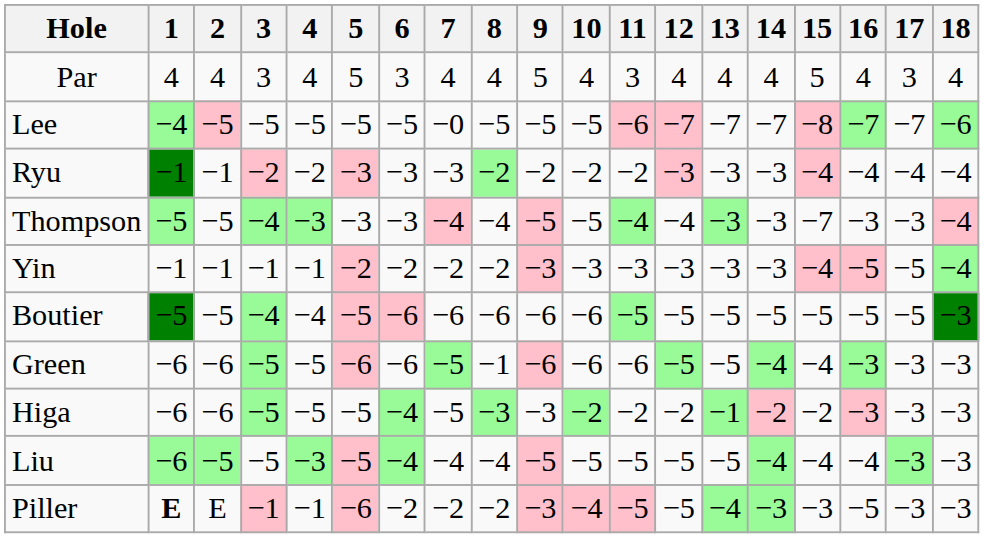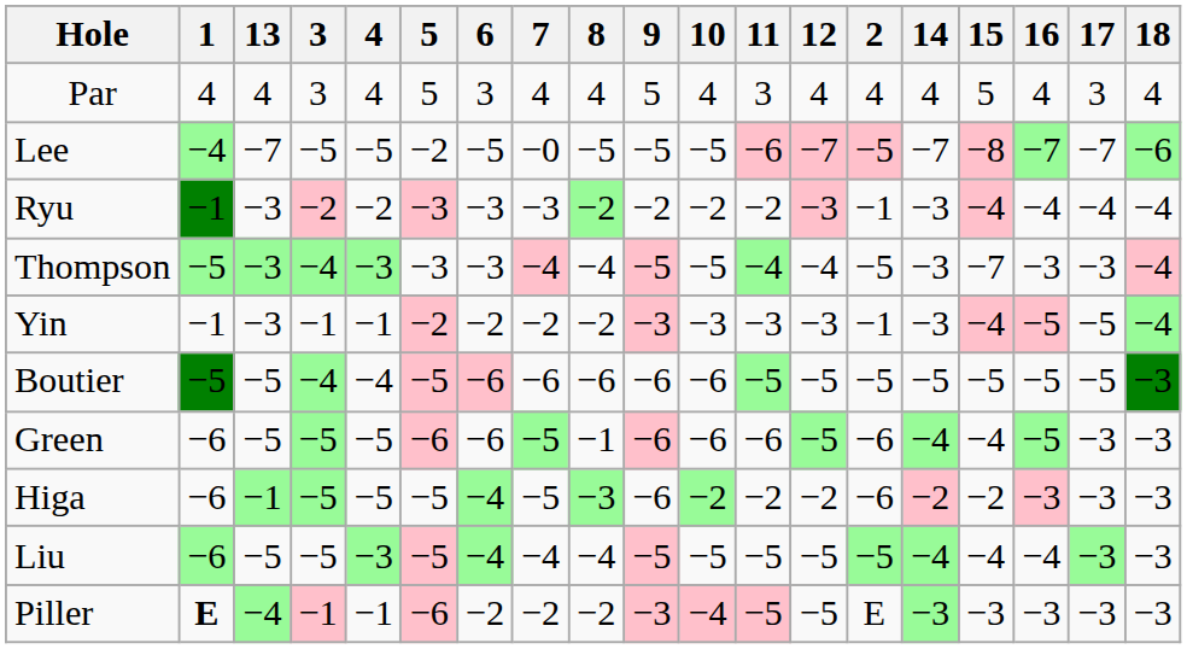 <table class="wikitable" style="text-align:center">
 <tr>
 <th>Hole</th>
 <th>1</th>
-<th>2</th>
+<th>13</th>
 <th>3</th>
 <th>4</th>
 <th>5</th>
 <th>6</th>
 <th>7</th>
 <th>8</th>
 <th>9</th>
 <th>10</th>
 <th>11</th>
 <th>12</th>
-<th>13</th>
+<th>2</th>
 <th>14</th>
 <th>15</th>
 <th>16</th>
 <th>17</th>
 <th>18</th>
 </tr>
 <tr>
 <td>Par</td>
 <td>4</td>
 <td>4</td>
 <td>3</td>
 <td>4</td>
 <td>5</td>
 <td>3</td>
 <td>4</td>
 <td>4</td>
 <td>5</td>
 <td>4</td>
 <td>3</td>
 <td>4</td>
 <td>4</td>
 <td>4</td>
 <td>5</td>
 <td>4</td>
 <td>3</td>
 <td>4</td>
 </tr>
 <tr>
 <td align=left> Lee</td>
 <td style="background: PaleGreen;">−4</td>
-<td style="background: Pink;">−5</td>
+<td>−7</td>
 <td>−5</td>
 <td>−5</td>
-<td>−5</td>
+<td>−2</td>
 <td>−5</td>
 <td>−0</td>
 <td>−5</td>
 <td>−5</td>
 <td>−5</td>
 <td style="background: Pink;">−6</td>
 <td style="background: Pink;">−7</td>
-<td>−7</td>
+<td style="background: Pink;">−5</td>
 <td>−7</td>
 <td style="background: Pink;">−8</td>
 <td style="background: PaleGreen;">−7</td>
 <td>−7</td>
 <td style="background: PaleGreen;">−6</td>
 </tr>
 <tr>
 <td align=left> Ryu</td>
 <td style="background: Green;">−1</td>
-<td>−1</td>
+<td>−3</td>
 <td style="background: Pink;">−2</td>
 <td>−2</td>
 <td style="background: Pink;">−3</td>
 <td>−3</td>
 <td>−3</td>
 <td style="background: PaleGreen;">−2</td>
 <td>−2</td>
 <td>−2</td>
 <td>−2</td>
 <td style="background: Pink;">−3</td>
-<td>−3</td>
+<td>−1</td>
 <td>−3</td>
 <td style="background: Pink;">−4</td>
 <td>−4</td>
 <td>−4</td>
 <td>−4</td>
 </tr>
 <tr>
 <td align=left> Thompson</td>
 <td style="background: PaleGreen;">−5</td>
-<td>−5</td>
+<td style="background: PaleGreen;">−3</td>
 <td style="background: PaleGreen;">−4</td>
 <td style="background: PaleGreen;">−3</td>
 <td>−3</td>
 <td>−3</td>
 <td style="background: Pink;">−4</td>
 <td>−4</td>
 <td style="background: Pink;">−5</td>
 <td>−5</td>
 <td style="background: PaleGreen;">−4</td>
 <td>−4</td>
-<td style="background: PaleGreen;">−3</td>
+<td>−5</td>
 <td>−3</td>
 <td>−7</td>
 <td>−3</td>
 <td>−3</td>
 <td style="background: Pink;">−4</td>
 </tr>
 <tr>
 <td align=left> Yin</td>
 <td>−1</td>
-<td>−1</td>
+<td>−3</td>
 <td>−1</td>
 <td>−1</td>
 <td style="background: Pink;">−2</td>
 <td>−2</td>
 <td>−2</td>
 <td>−2</td>
 <td style="background: Pink;">−3</td>
 <td>−3</td>
 <td>−3</td>
 <td>−3</td>
-<td>−3</td>
+<td>−1</td>
 <td>−3</td>
 <td style="background: Pink;">−4</td>
 <td style="background: Pink;">−5</td>
 <td>−5</td>
 <td style="background: PaleGreen;">−4</td>
 </tr>
 <tr>
 <td align=left> Boutier</td>
 <td style="background: Green;">−5</td>
 <td>−5</td>
 <td style="background: PaleGreen;">−4</td>
 <td>−4</td>
 <td style="background: Pink;">−5</td>
 <td style="background: Pink;">−6</td>
 <td>−6</td>
 <td>−6</td>
 <td>−6</td>
 <td>−6</td>
 <td style="background: PaleGreen;">−5</td>
 <td>−5</td>
 <td>−5</td>
 <td>−5</td>
 <td>−5</td>
 <td>−5</td>
 <td>−5</td>
 <td style="background: Green;">−3</td>
 </tr>
 <tr>
 <td align=left> Green</td>
 <td>−6</td>
-<td>−6</td>
+<td>−5</td>
 <td style="background: PaleGreen;">−5</td>
 <td>−5</td>
 <td style="background: Pink;">−6</td>
 <td>−6</td>
 <td style="background: PaleGreen;">−5</td>
 <td>−1</td>
 <td style="background: Pink;">−6</td>
 <td>−6</td>
 <td>−6</td>
 <td style="background: PaleGreen;">−5</td>
-<td>−5</td>
+<td>−6</td>
 <td style="background: PaleGreen;">−4</td>
 <td>−4</td>
-<td style="background: PaleGreen;">−3</td>
+<td style="background: PaleGreen;">−5</td>
 <td>−3</td>
 <td>−3</td>
 </tr>
 <tr>
 <td align=left> Higa</td>
 <td>−6</td>
-<td>−6</td>
+<td style="background: PaleGreen;">−1</td>
 <td style="background: PaleGreen;">−5</td>
 <td>−5</td>
 <td>−5</td>
 <td style="background: PaleGreen;">−4</td>
 <td>−5</td>
 <td style="background: PaleGreen;">−3</td>
-<td>−3</td>
+<td>−6</td>
 <td style="background: PaleGreen;">−2</td>
 <td>−2</td>
 <td>−2</td>
-<td style="background: PaleGreen;">−1</td>
+<td>−6</td>
 <td style="background: Pink;">−2</td>
 <td>−2</td>
 <td style="background: Pink;">−3</td>
 <td>−3</td>
 <td>−3</td>
 </tr>
 <tr>
 <td align=left> Liu</td>
 <td style="background: PaleGreen;">−6</td>
-<td style="background: PaleGreen;">−5</td>
+<td>−5</td>
 <td>−5</td>
 <td style="background: PaleGreen;">−3</td>
 <td style="background: Pink;">−5</td>
 <td style="background: PaleGreen;">−4</td>
 <td>−4</td>
 <td>−4</td>
 <td style="background: Pink;">−5</td>
 <td>−5</td>
 <td>−5</td>
 <td>−5</td>
-<td>−5</td>
+<td style="background: PaleGreen;">−5</td>
 <td style="background: PaleGreen;">−4</td>
 <td>−4</td>
 <td>−4</td>
 <td style="background: PaleGreen;">−3</td>
 <td>−3</td>
 </tr>
 <tr>
 <td align=left> Piller</td>
 <td><strong>E</strong></td>
-<td>E</td>
+<td style="background: PaleGreen;">−4</td>
 <td style="background: Pink;">−1</td>
 <td>−1</td>
 <td style="background: Pink;">−6</td>
 <td>−2</td>
 <td>−2</td>
 <td>−2</td>
 <td style="background: Pink;">−3</td>
 <td style="background: Pink;">−4</td>
 <td style="background: Pink;">−5</td>
 <td>−5</td>
-<td style="background: PaleGreen;">−4</td>
+<td>E</td>
 <td style="background: PaleGreen;">−3</td>
 <td>−3</td>
-<td>−5</td>
+<td>−3</td>
 <td>−3</td>
 <td>−3</td>
 </tr>
 </table>
